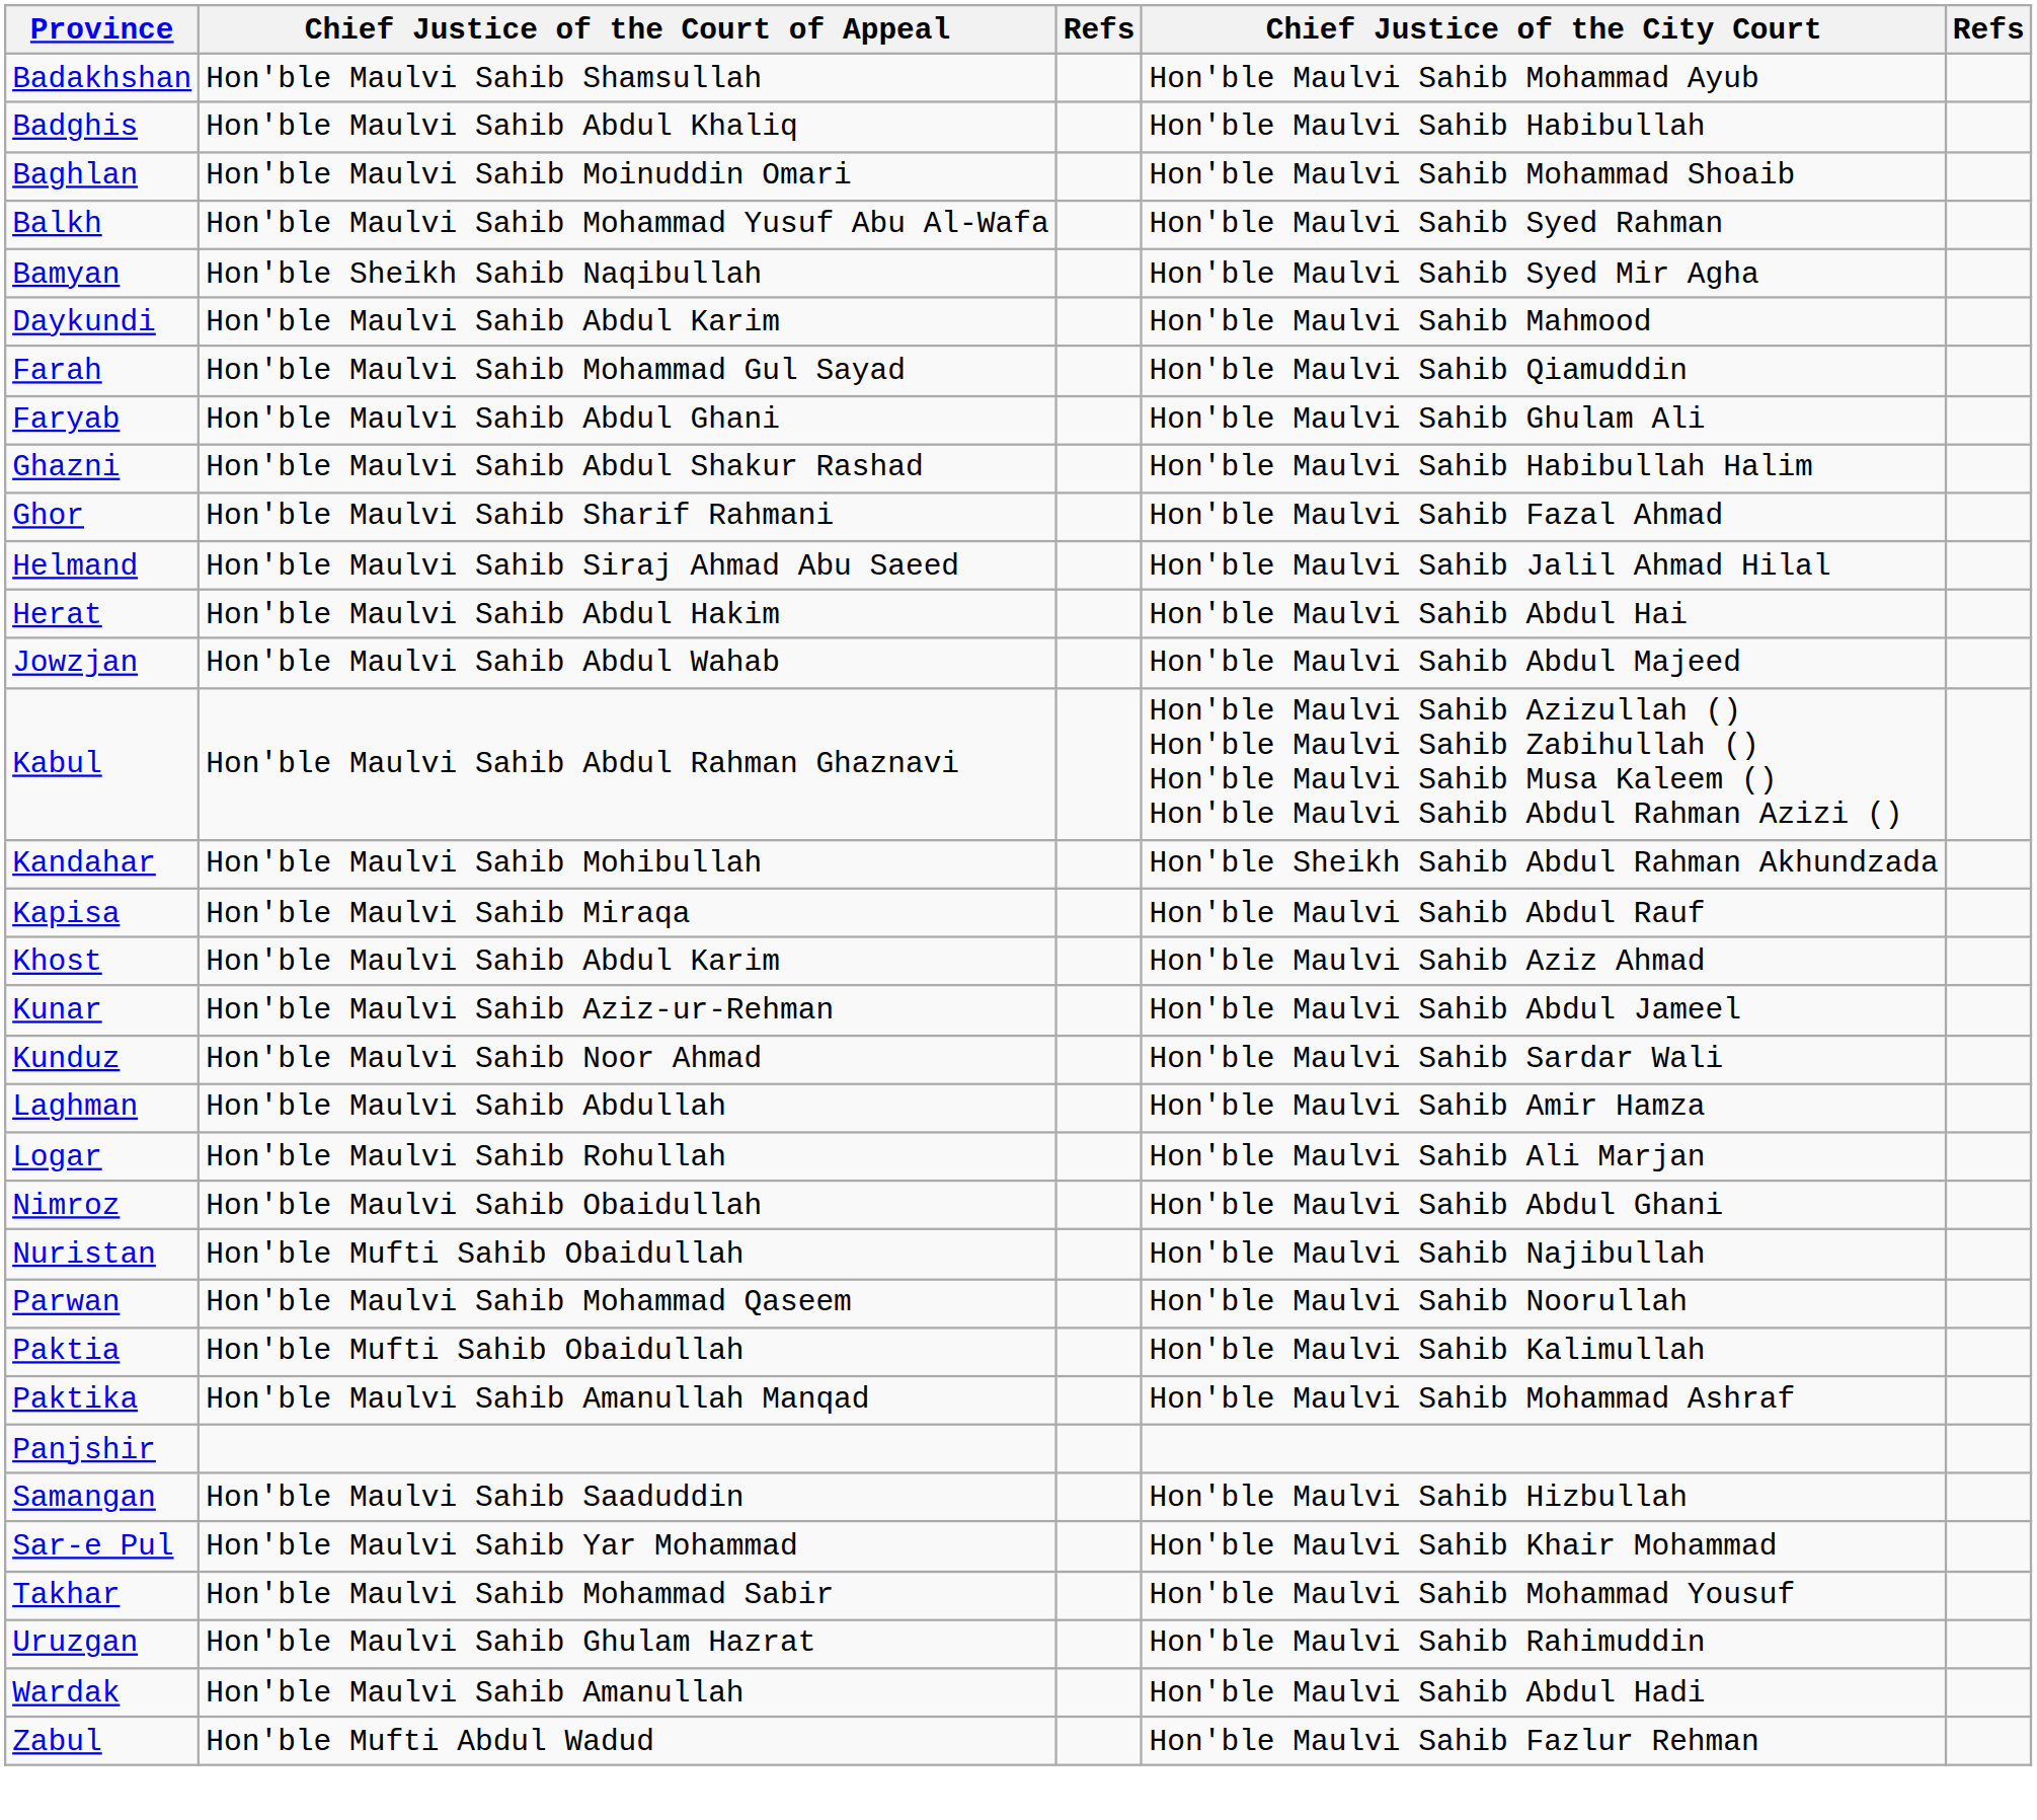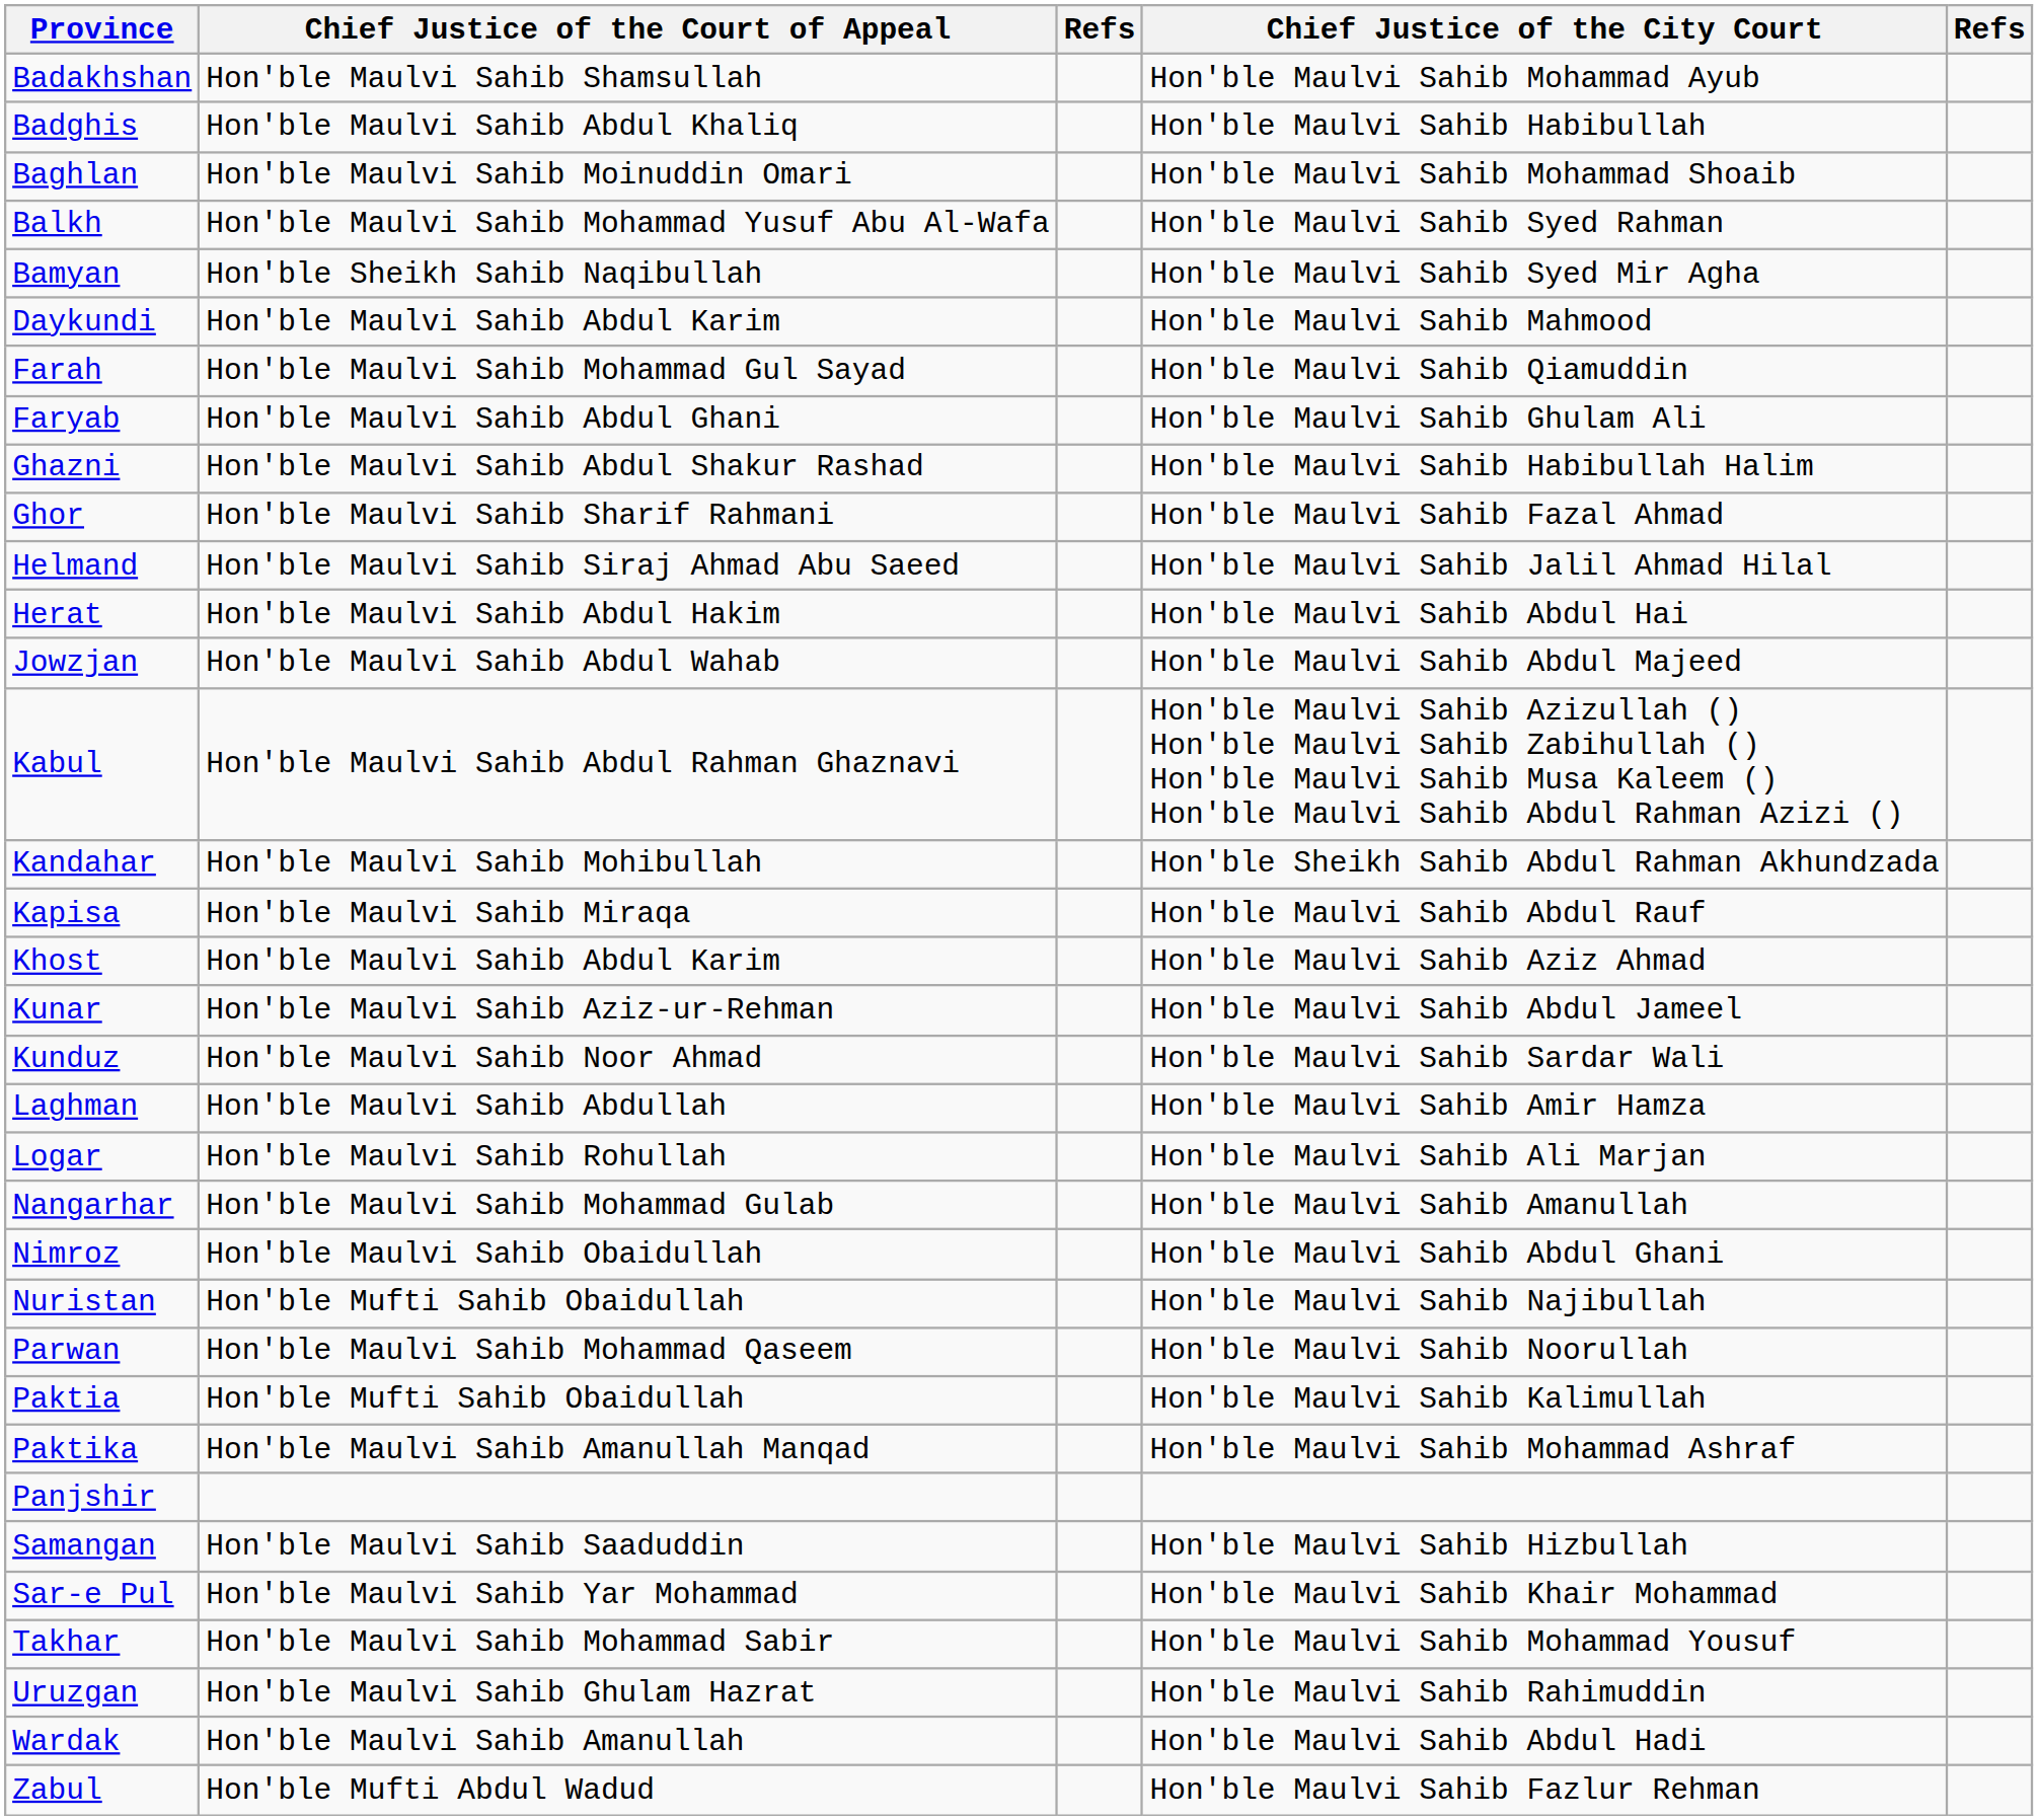 <table class="wikitable">
 <tr>
 <th><a href='#'>Province</a></th>
 <th>Chief Justice of the Court of Appeal</th>
 <th>Refs</th>
 <th>Chief Justice of the City Court</th>
 <th>Refs</th>
 </tr>
 <tr>
 <td><a href='#'>Badakhshan</a></td>
 <td>Hon'ble Maulvi Sahib Shamsullah</td>
 <td></td>
 <td>Hon'ble Maulvi Sahib Mohammad Ayub</td>
 <td></td>
 </tr>
 <tr>
 <td><a href='#'>Badghis</a></td>
 <td>Hon'ble Maulvi Sahib Abdul Khaliq</td>
 <td></td>
 <td>Hon'ble Maulvi Sahib Habibullah</td>
 <td></td>
 </tr>
 <tr>
 <td><a href='#'>Baghlan</a></td>
 <td>Hon'ble Maulvi Sahib Moinuddin Omari</td>
 <td></td>
 <td>Hon'ble Maulvi Sahib Mohammad Shoaib</td>
 <td></td>
 </tr>
 <tr>
 <td><a href='#'>Balkh</a></td>
 <td>Hon'ble Maulvi Sahib Mohammad Yusuf Abu Al-Wafa</td>
 <td></td>
 <td>Hon'ble Maulvi Sahib Syed Rahman</td>
 <td></td>
 </tr>
 <tr>
 <td><a href='#'>Bamyan</a></td>
 <td>Hon'ble Sheikh Sahib Naqibullah</td>
 <td></td>
 <td>Hon'ble Maulvi Sahib Syed Mir Agha</td>
 <td></td>
 </tr>
 <tr>
 <td><a href='#'>Daykundi</a></td>
 <td>Hon'ble Maulvi Sahib Abdul Karim</td>
 <td></td>
 <td>Hon'ble Maulvi Sahib Mahmood</td>
 <td></td>
 </tr>
 <tr>
 <td><a href='#'>Farah</a></td>
 <td>Hon'ble Maulvi Sahib Mohammad Gul Sayad</td>
 <td></td>
 <td>Hon'ble Maulvi Sahib Qiamuddin</td>
 <td></td>
 </tr>
 <tr>
 <td><a href='#'>Faryab</a></td>
 <td>Hon'ble Maulvi Sahib Abdul Ghani</td>
 <td></td>
 <td>Hon'ble Maulvi Sahib Ghulam Ali</td>
 <td></td>
 </tr>
 <tr>
 <td><a href='#'>Ghazni</a></td>
 <td>Hon'ble Maulvi Sahib Abdul Shakur Rashad</td>
 <td></td>
 <td>Hon'ble Maulvi Sahib Habibullah Halim</td>
 <td></td>
 </tr>
 <tr>
 <td><a href='#'>Ghor</a></td>
 <td>Hon'ble Maulvi Sahib Sharif Rahmani</td>
 <td></td>
 <td>Hon'ble Maulvi Sahib Fazal Ahmad</td>
 <td></td>
 </tr>
 <tr>
 <td><a href='#'>Helmand</a></td>
 <td>Hon'ble Maulvi Sahib Siraj Ahmad Abu Saeed</td>
 <td></td>
 <td>Hon'ble Maulvi Sahib Jalil Ahmad Hilal</td>
 <td></td>
 </tr>
 <tr>
 <td><a href='#'>Herat</a></td>
 <td>Hon'ble Maulvi Sahib Abdul Hakim</td>
 <td></td>
 <td>Hon'ble Maulvi Sahib Abdul Hai</td>
 <td></td>
 </tr>
 <tr>
 <td><a href='#'>Jowzjan</a></td>
 <td>Hon'ble Maulvi Sahib Abdul Wahab</td>
 <td></td>
 <td>Hon'ble Maulvi Sahib Abdul Majeed</td>
 <td></td>
 </tr>
 <tr>
 <td><a href='#'>Kabul</a></td>
 <td>Hon'ble Maulvi Sahib Abdul Rahman Ghaznavi</td>
 <td></td>
 <td>Hon'ble Maulvi Sahib Azizullah () <br> Hon'ble Maulvi Sahib Zabihullah () <br> Hon'ble Maulvi Sahib Musa Kaleem () <br> Hon'ble Maulvi Sahib Abdul Rahman Azizi ()</td>
 <td></td>
 </tr>
 <tr>
 <td><a href='#'>Kandahar</a></td>
 <td>Hon'ble Maulvi Sahib Mohibullah</td>
 <td></td>
 <td>Hon'ble Sheikh Sahib Abdul Rahman Akhundzada</td>
 <td></td>
 </tr>
 <tr>
 <td><a href='#'>Kapisa</a></td>
 <td>Hon'ble Maulvi Sahib Miraqa</td>
 <td></td>
 <td>Hon'ble Maulvi Sahib Abdul Rauf</td>
 <td></td>
 </tr>
 <tr>
 <td><a href='#'>Khost</a></td>
 <td>Hon'ble Maulvi Sahib Abdul Karim</td>
 <td></td>
 <td>Hon'ble Maulvi Sahib Aziz Ahmad</td>
 <td></td>
 </tr>
 <tr>
 <td><a href='#'>Kunar</a></td>
 <td>Hon'ble Maulvi Sahib Aziz-ur-Rehman</td>
 <td></td>
 <td>Hon'ble Maulvi Sahib Abdul Jameel</td>
 <td></td>
 </tr>
 <tr>
 <td><a href='#'>Kunduz</a></td>
 <td>Hon'ble Maulvi Sahib Noor Ahmad</td>
 <td></td>
 <td>Hon'ble Maulvi Sahib Sardar Wali</td>
 <td></td>
 </tr>
 <tr>
 <td><a href='#'>Laghman</a></td>
 <td>Hon'ble Maulvi Sahib Abdullah</td>
 <td></td>
 <td>Hon'ble Maulvi Sahib Amir Hamza</td>
 <td></td>
 </tr>
 <tr>
 <td><a href='#'>Logar</a></td>
 <td>Hon'ble Maulvi Sahib Rohullah</td>
 <td></td>
 <td>Hon'ble Maulvi Sahib Ali Marjan</td>
 <td></td>
 </tr>
 <tr>
+<td><a href='#'>Nangarhar</a></td>
+<td>Hon'ble Maulvi Sahib Mohammad Gulab</td>
+<td></td>
+<td>Hon'ble Maulvi Sahib Amanullah</td>
+<td></td>
+</tr>
+<tr>
 <td><a href='#'>Nimroz</a></td>
 <td>Hon'ble Maulvi Sahib Obaidullah</td>
 <td></td>
 <td>Hon'ble Maulvi Sahib Abdul Ghani</td>
 <td></td>
 </tr>
 <tr>
 <td><a href='#'>Nuristan</a></td>
 <td>Hon'ble Mufti Sahib Obaidullah</td>
 <td></td>
 <td>Hon'ble Maulvi Sahib Najibullah</td>
 <td></td>
 </tr>
 <tr>
 <td><a href='#'>Parwan</a></td>
 <td>Hon'ble Maulvi Sahib Mohammad Qaseem</td>
 <td></td>
 <td>Hon'ble Maulvi Sahib Noorullah</td>
 <td></td>
 </tr>
 <tr>
 <td><a href='#'>Paktia</a></td>
 <td>Hon'ble Mufti Sahib Obaidullah</td>
 <td></td>
 <td>Hon'ble Maulvi Sahib Kalimullah</td>
 <td></td>
 </tr>
 <tr>
 <td><a href='#'>Paktika</a></td>
 <td>Hon'ble Maulvi Sahib Amanullah Manqad</td>
 <td></td>
 <td>Hon'ble Maulvi Sahib Mohammad Ashraf</td>
 <td></td>
 </tr>
 <tr>
 <td><a href='#'>Panjshir</a></td>
 <td></td>
 <td></td>
 <td></td>
 <td></td>
 </tr>
 <tr>
 <td><a href='#'>Samangan</a></td>
 <td>Hon'ble Maulvi Sahib Saaduddin</td>
 <td></td>
 <td>Hon'ble Maulvi Sahib Hizbullah</td>
 <td></td>
 </tr>
 <tr>
 <td><a href='#'>Sar-e Pul</a></td>
 <td>Hon'ble Maulvi Sahib Yar Mohammad</td>
 <td></td>
 <td>Hon'ble Maulvi Sahib Khair Mohammad</td>
 <td></td>
 </tr>
 <tr>
 <td><a href='#'>Takhar</a></td>
 <td>Hon'ble Maulvi Sahib Mohammad Sabir</td>
 <td></td>
 <td>Hon'ble Maulvi Sahib Mohammad Yousuf</td>
 <td></td>
 </tr>
 <tr>
 <td><a href='#'>Uruzgan</a></td>
 <td>Hon'ble Maulvi Sahib Ghulam Hazrat</td>
 <td></td>
 <td>Hon'ble Maulvi Sahib Rahimuddin</td>
 <td></td>
 </tr>
 <tr>
 <td><a href='#'>Wardak</a></td>
 <td>Hon'ble Maulvi Sahib Amanullah</td>
 <td></td>
 <td>Hon'ble Maulvi Sahib Abdul Hadi</td>
 <td></td>
 </tr>
 <tr>
 <td><a href='#'>Zabul</a></td>
 <td>Hon'ble Mufti Abdul Wadud</td>
 <td></td>
 <td>Hon'ble Maulvi Sahib Fazlur Rehman</td>
 <td></td>
 </tr>
 </table>
